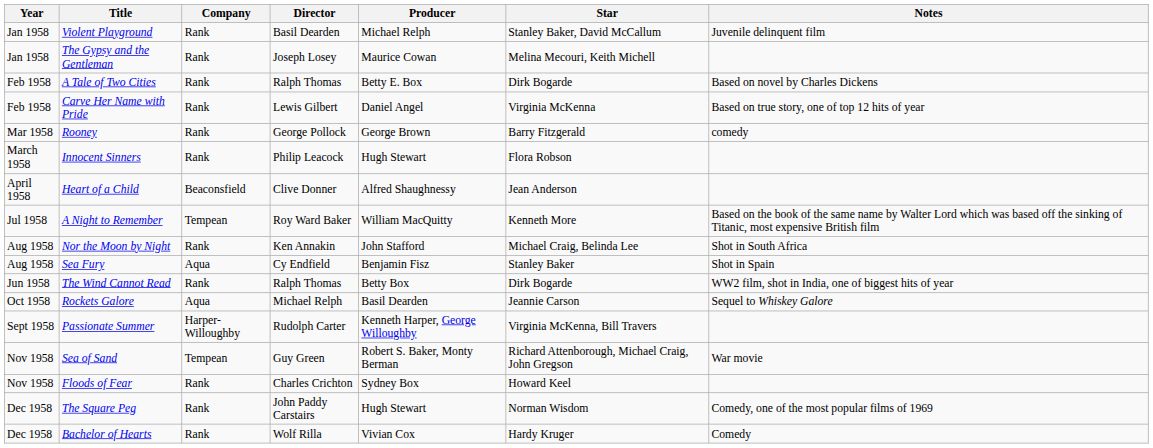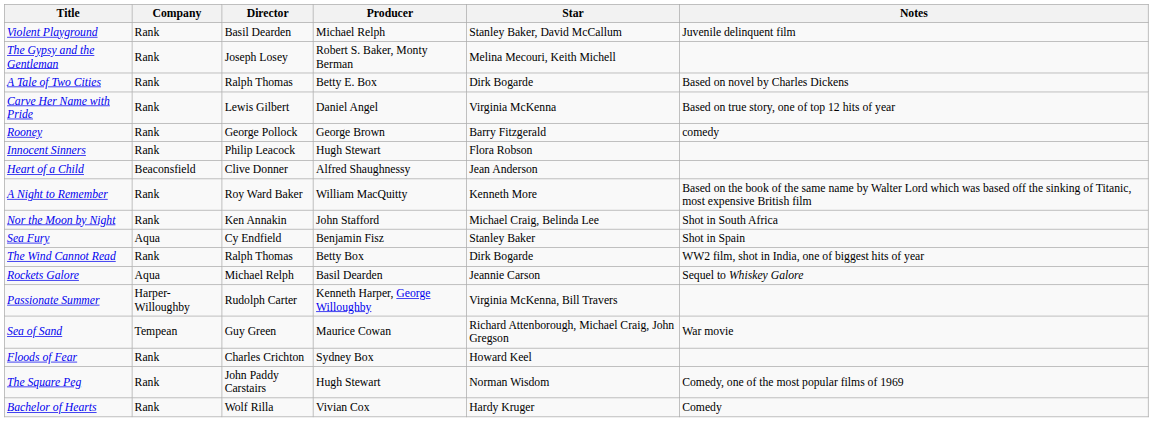 <table class="wikitable sortable">
 <tr>
-<th>Year</th>
 <th>Title</th>
 <th>Company</th>
 <th>Director</th>
 <th>Producer</th>
 <th>Star</th>
 <th>Notes</th>
 </tr>
 <tr>
-<td>Jan 1958</td>
 <td><em><a href='#'>Violent Playground</a></em></td>
 <td>Rank</td>
 <td>Basil Dearden</td>
 <td>Michael Relph</td>
 <td>Stanley Baker, David McCallum</td>
 <td>Juvenile delinquent film</td>
 </tr>
 <tr>
-<td>Jan 1958</td>
 <td><em><a href='#'>The Gypsy and the Gentleman</a></em></td>
 <td>Rank</td>
 <td>Joseph Losey</td>
-<td>Maurice Cowan</td>
+<td>Robert S. Baker, Monty Berman</td>
 <td>Melina Mecouri, Keith Michell</td>
 <td></td>
 </tr>
 <tr>
-<td>Feb 1958</td>
 <td><em><a href='#'>A Tale of Two Cities</a></em></td>
 <td>Rank</td>
 <td>Ralph Thomas</td>
 <td>Betty E. Box</td>
 <td>Dirk Bogarde</td>
 <td>Based on novel by Charles Dickens</td>
 </tr>
 <tr>
-<td>Feb 1958</td>
 <td><em><a href='#'>Carve Her Name with Pride</a></em></td>
 <td>Rank</td>
 <td>Lewis Gilbert</td>
 <td>Daniel Angel</td>
 <td>Virginia McKenna</td>
 <td>Based on true story, one of top 12 hits of year</td>
 </tr>
 <tr>
-<td>Mar 1958</td>
 <td><em><a href='#'>Rooney</a></em></td>
 <td>Rank</td>
 <td>George Pollock</td>
 <td>George Brown</td>
 <td>Barry Fitzgerald</td>
 <td>comedy</td>
 </tr>
 <tr>
-<td>March 1958</td>
 <td><em><a href='#'>Innocent Sinners</a></em></td>
 <td>Rank</td>
 <td>Philip Leacock</td>
 <td>Hugh Stewart</td>
 <td>Flora Robson</td>
 <td></td>
 </tr>
 <tr>
-<td>April 1958</td>
 <td><em><a href='#'>Heart of a Child</a></em></td>
 <td>Beaconsfield</td>
 <td>Clive Donner</td>
 <td>Alfred Shaughnessy</td>
 <td>Jean Anderson</td>
 <td></td>
 </tr>
 <tr>
-<td>Jul 1958</td>
 <td><em><a href='#'>A Night to Remember</a></em></td>
-<td>Tempean</td>
+<td>Rank</td>
 <td>Roy Ward Baker</td>
 <td>William MacQuitty</td>
 <td>Kenneth More</td>
 <td>Based on the book of the same name by Walter Lord which was based off the sinking of Titanic, most expensive British film</td>
 </tr>
 <tr>
-<td>Aug 1958</td>
 <td><em><a href='#'>Nor the Moon by Night</a></em></td>
 <td>Rank</td>
 <td>Ken Annakin</td>
 <td>John Stafford</td>
 <td>Michael Craig, Belinda Lee</td>
 <td>Shot in South Africa</td>
 </tr>
 <tr>
-<td>Aug 1958</td>
 <td><em><a href='#'>Sea Fury</a></em></td>
 <td>Aqua</td>
 <td>Cy Endfield</td>
 <td>Benjamin Fisz</td>
 <td>Stanley Baker</td>
 <td>Shot in Spain</td>
 </tr>
 <tr>
-<td>Jun 1958</td>
 <td><em><a href='#'>The Wind Cannot Read</a></em></td>
 <td>Rank</td>
 <td>Ralph Thomas</td>
 <td>Betty Box</td>
 <td>Dirk Bogarde</td>
 <td>WW2 film, shot in India, one of biggest hits of year</td>
 </tr>
 <tr>
-<td>Oct 1958</td>
 <td><em><a href='#'>Rockets Galore</a></em></td>
 <td>Aqua</td>
 <td>Michael Relph</td>
 <td>Basil Dearden</td>
 <td>Jeannie Carson</td>
 <td>Sequel to <em>Whiskey Galore</em></td>
 </tr>
 <tr>
-<td>Sept 1958</td>
 <td><em><a href='#'>Passionate Summer</a></em></td>
 <td>Harper-Willoughby</td>
 <td>Rudolph Carter</td>
 <td>Kenneth Harper, <a href='#'>George Willoughby</a></td>
 <td>Virginia McKenna, Bill Travers</td>
 <td></td>
 </tr>
 <tr>
-<td>Nov 1958</td>
 <td><em><a href='#'>Sea of Sand</a></em></td>
 <td>Tempean</td>
 <td>Guy Green</td>
-<td>Robert S. Baker, Monty Berman</td>
+<td>Maurice Cowan</td>
 <td>Richard Attenborough, Michael Craig, John Gregson</td>
 <td>War movie</td>
 </tr>
 <tr>
-<td>Nov 1958</td>
 <td><em><a href='#'>Floods of Fear</a></em></td>
 <td>Rank</td>
 <td>Charles Crichton</td>
 <td>Sydney Box</td>
 <td>Howard Keel</td>
 <td></td>
 </tr>
 <tr>
-<td>Dec 1958</td>
 <td><em><a href='#'>The Square Peg</a></em></td>
 <td>Rank</td>
 <td>John Paddy Carstairs</td>
 <td>Hugh Stewart</td>
 <td>Norman Wisdom</td>
 <td>Comedy, one of the most popular films of 1969</td>
 </tr>
 <tr>
-<td>Dec 1958</td>
 <td><em><a href='#'>Bachelor of Hearts</a></em></td>
 <td>Rank</td>
 <td>Wolf Rilla</td>
 <td>Vivian Cox</td>
 <td>Hardy Kruger</td>
 <td>Comedy</td>
 </tr>
 </table>
